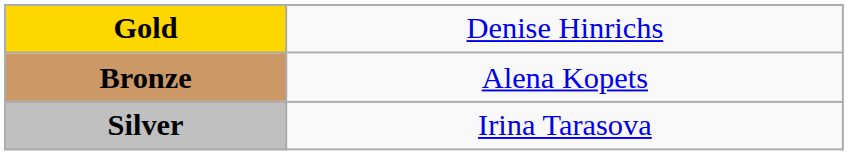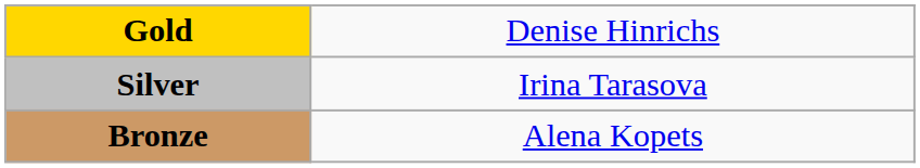 <table class="wikitable" style="text-align:center; " width="35%">
 <tr>
 <td bgcolor="gold"><strong>Gold</strong></td>
 <td><a href='#'>Denise Hinrichs</a><br>  <small><em></em></small></td>
 </tr>
 <tr>
+<td bgcolor="silver"><strong>Silver</strong></td>
+<td><a href='#'>Irina Tarasova</a><br>  <small><em></em></small></td>
+</tr>
+<tr>
 <td bgcolor="CC9966"><strong>Bronze</strong></td>
 <td><a href='#'>Alena Kopets</a><br>  <small><em></em></small></td>
 </tr>
-<tr>
-<td bgcolor="silver"><strong>Silver</strong></td>
-<td><a href='#'>Irina Tarasova</a><br>  <small><em></em></small></td>
-</tr>
 </table>
